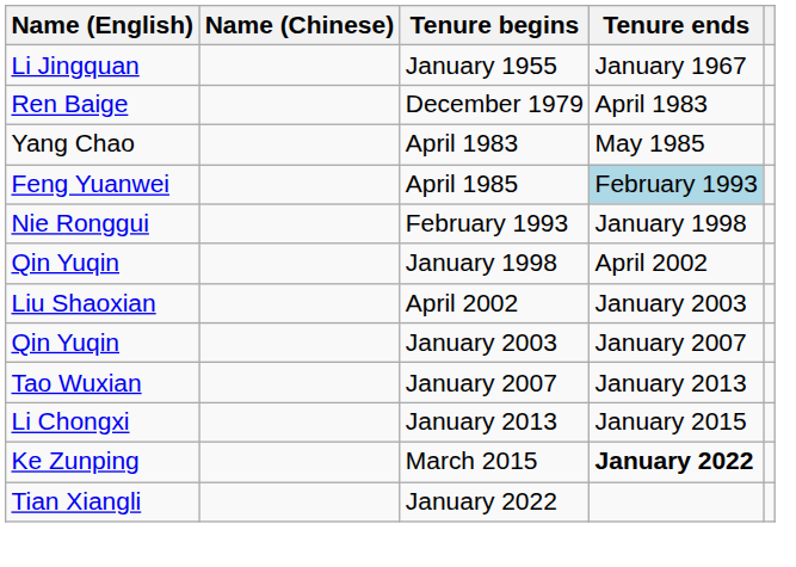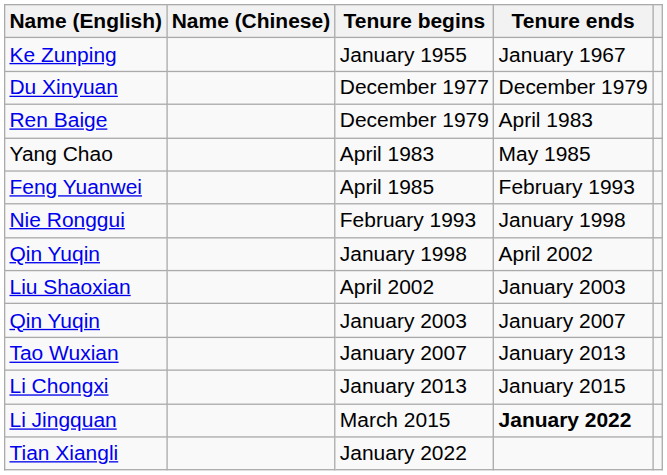 <table class="wikitable">
 <tr>
 <th>Name (English)</th>
 <th>Name (Chinese)</th>
 <th>Tenure begins</th>
 <th>Tenure ends</th>
 <th></th>
 </tr>
 <tr>
-<td><a href='#'>Li Jingquan</a></td>
+<td><a href='#'>Ke Zunping</a></td>
 <td></td>
 <td>January 1955</td>
 <td>January 1967</td>
+<td></td>
+</tr>
+<tr>
+<td><a href='#'>Du Xinyuan</a></td>
+<td></td>
+<td>December 1977</td>
+<td>December 1979</td>
 <td></td>
 </tr>
 <tr>
 <td><a href='#'>Ren Baige</a></td>
 <td></td>
 <td>December 1979</td>
 <td>April 1983</td>
 <td></td>
 </tr>
 <tr>
 <td>Yang Chao</td>
 <td></td>
 <td>April 1983</td>
 <td>May 1985</td>
 <td></td>
 </tr>
 <tr>
 <td><a href='#'>Feng Yuanwei</a></td>
 <td></td>
 <td>April 1985</td>
-<td style="background: lightblue;">February 1993</td>
+<td>February 1993</td>
 <td></td>
 </tr>
 <tr>
 <td><a href='#'>Nie Ronggui</a></td>
 <td></td>
 <td>February 1993</td>
 <td>January 1998</td>
 <td></td>
 </tr>
 <tr>
 <td><a href='#'>Qin Yuqin</a></td>
 <td></td>
 <td>January 1998</td>
 <td>April 2002</td>
 <td></td>
 </tr>
 <tr>
 <td><a href='#'>Liu Shaoxian</a></td>
 <td></td>
 <td>April 2002</td>
 <td>January 2003</td>
 <td></td>
 </tr>
 <tr>
 <td><a href='#'>Qin Yuqin</a></td>
 <td></td>
 <td>January 2003</td>
 <td>January 2007</td>
 <td></td>
 </tr>
 <tr>
 <td><a href='#'>Tao Wuxian</a></td>
 <td></td>
 <td>January 2007</td>
 <td>January 2013</td>
 <td></td>
 </tr>
 <tr>
 <td><a href='#'>Li Chongxi</a></td>
 <td></td>
 <td>January 2013</td>
 <td>January 2015</td>
 <td></td>
 </tr>
 <tr>
-<td><a href='#'>Ke Zunping</a></td>
+<td><a href='#'>Li Jingquan</a></td>
 <td></td>
 <td>March 2015</td>
 <td><strong>January 2022</strong></td>
 <td></td>
 </tr>
 <tr>
 <td><a href='#'>Tian Xiangli</a></td>
 <td></td>
 <td>January 2022</td>
 <td></td>
 <td></td>
 </tr>
 </table>
